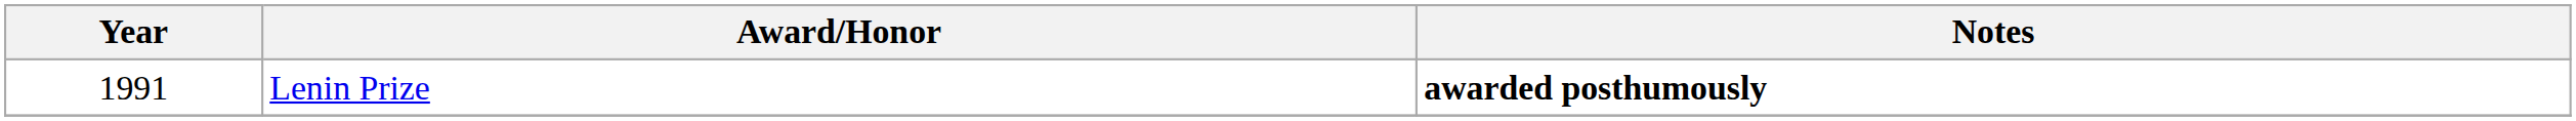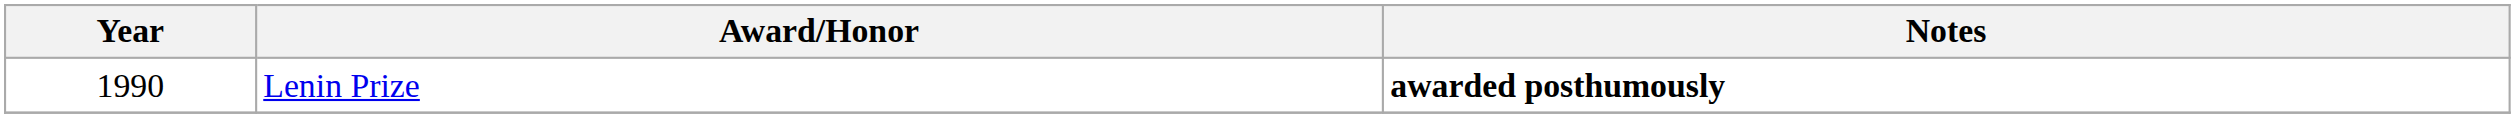 <table class="wikitable" width="75%" style="background:#ffffff;">
 <tr>
 <th width="10%">Year</th>
 <th width="45%">Award/Honor</th>
 <th width="45%">Notes</th>
 </tr>
 <tr>
-<td align="center">1991</td>
+<td align="center">1990</td>
 <td><a href='#'>Lenin Prize</a></td>
 <td><strong>awarded posthumously </strong></td>
 </tr>
 <tr>
 </tr>
 </table>
